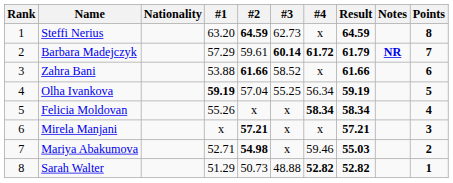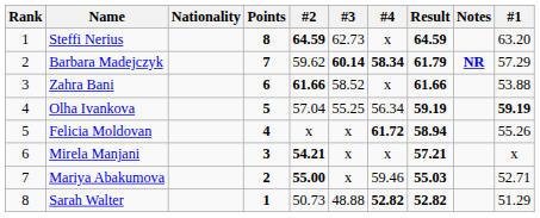 <table class="wikitable sortable" style="text-align:center">
 <tr>
 <th>Rank</th>
 <th>Name</th>
 <th>Nationality</th>
-<th>#1</th>
+<th>Points</th>
 <th>#2</th>
 <th>#3</th>
 <th>#4</th>
 <th>Result</th>
 <th>Notes</th>
-<th>Points</th>
+<th>#1</th>
 </tr>
 <tr>
 <td>1</td>
 <td align=left><a href='#'>Steffi Nerius</a></td>
 <td align=left></td>
-<td>63.20</td>
+<td><strong>8</strong></td>
 <td><strong>64.59</strong></td>
 <td>62.73</td>
 <td>x</td>
 <td><strong>64.59</strong></td>
 <td></td>
-<td><strong>8</strong></td>
+<td>63.20</td>
 </tr>
 <tr>
 <td>2</td>
 <td align=left><a href='#'>Barbara Madejczyk</a></td>
 <td align=left></td>
-<td>57.29</td>
-<td>59.61</td>
+<td><strong>7</strong></td>
+<td>59.62</td>
 <td><strong>60.14</strong></td>
-<td><strong>61.72</strong></td>
+<td><strong>58.34</strong></td>
 <td><strong>61.79</strong></td>
 <td><strong><a href='#'>NR</a></strong></td>
-<td><strong>7</strong></td>
+<td>57.29</td>
 </tr>
 <tr>
 <td>3</td>
 <td align=left><a href='#'>Zahra Bani</a></td>
 <td align=left></td>
-<td>53.88</td>
+<td><strong>6</strong></td>
 <td><strong>61.66</strong></td>
 <td>58.52</td>
 <td>x</td>
 <td><strong>61.66</strong></td>
 <td></td>
-<td><strong>6</strong></td>
+<td>53.88</td>
 </tr>
 <tr>
 <td>4</td>
 <td align=left><a href='#'>Olha Ivankova</a></td>
 <td align=left></td>
-<td><strong>59.19</strong></td>
+<td><strong>5</strong></td>
 <td>57.04</td>
 <td>55.25</td>
 <td>56.34</td>
 <td><strong>59.19</strong></td>
 <td></td>
-<td><strong>5</strong></td>
+<td><strong>59.19</strong></td>
 </tr>
 <tr>
 <td>5</td>
 <td align=left><a href='#'>Felicia Moldovan</a></td>
 <td align=left></td>
-<td>55.26</td>
+<td><strong>4</strong></td>
 <td>x</td>
 <td>x</td>
-<td><strong>58.34</strong></td>
-<td><strong>58.34</strong></td>
+<td><strong>61.72</strong></td>
+<td><strong>58.94</strong></td>
 <td></td>
-<td><strong>4</strong></td>
+<td>55.26</td>
 </tr>
 <tr>
 <td>6</td>
 <td align=left><a href='#'>Mirela Manjani</a></td>
 <td align=left></td>
-<td>x</td>
-<td><strong>57.21</strong></td>
+<td><strong>3</strong></td>
+<td><strong>54.21</strong></td>
 <td>x</td>
 <td>x</td>
 <td><strong>57.21</strong></td>
 <td></td>
-<td><strong>3</strong></td>
+<td>x</td>
 </tr>
 <tr>
 <td>7</td>
 <td align=left><a href='#'>Mariya Abakumova</a></td>
 <td align=left></td>
-<td>52.71</td>
-<td><strong>54.98</strong></td>
+<td><strong>2</strong></td>
+<td><strong>55.00</strong></td>
 <td>x</td>
 <td>59.46</td>
 <td><strong>55.03</strong></td>
 <td></td>
-<td><strong>2</strong></td>
+<td>52.71</td>
 </tr>
 <tr>
 <td>8</td>
 <td align=left><a href='#'>Sarah Walter</a></td>
 <td align=left></td>
-<td>51.29</td>
+<td><strong>1</strong></td>
 <td>50.73</td>
 <td>48.88</td>
 <td><strong>52.82</strong></td>
 <td><strong>52.82</strong></td>
 <td></td>
-<td><strong>1</strong></td>
+<td>51.29</td>
 </tr>
 </table>
